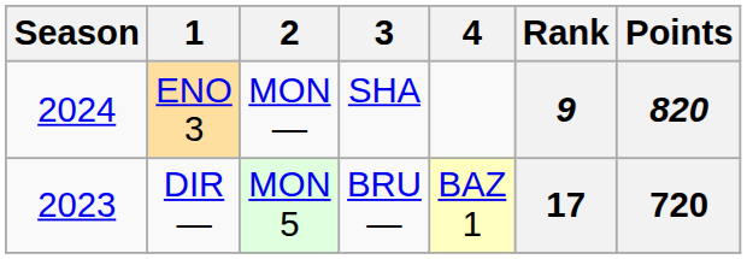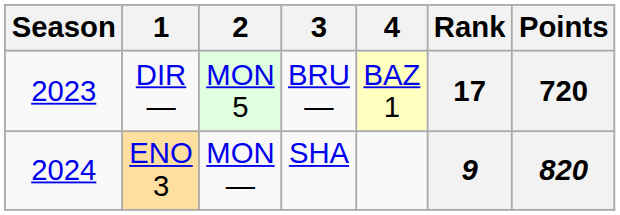 <table class="wikitable" style="text-align:center;">
 <tr>
 <th>Season</th>
 <th>1</th>
 <th>2</th>
 <th>3</th>
 <th>4</th>
 <th>Rank</th>
 <th>Points</th>
 </tr>
 <tr>
+<td><a href='#'>2023</a></td>
+<td><a href='#'>DIR</a><br>—</td>
+<td bgcolor="#dfffdf"><a href='#'>MON</a><br>5</td>
+<td><a href='#'>BRU</a><br>—</td>
+<td bgcolor="#ffffbf"><a href='#'>BAZ</a><br>1</td>
+<th>17</th>
+<th>720</th>
+</tr>
+<tr>
 <td><a href='#'>2024</a></td>
 <td bgcolor="#ffdf9f"><a href='#'>ENO</a><br>3</td>
 <td><a href='#'>MON</a><br>—</td>
 <td><a href='#'>SHA</a><br> </td>
 <td></td>
 <th><em>9</em></th>
 <th><em>820</em></th>
 </tr>
-<tr>
-<td><a href='#'>2023</a></td>
-<td><a href='#'>DIR</a><br>—</td>
-<td bgcolor="#dfffdf"><a href='#'>MON</a><br>5</td>
-<td><a href='#'>BRU</a><br>—</td>
-<td bgcolor="#ffffbf"><a href='#'>BAZ</a><br>1</td>
-<th>17</th>
-<th>720</th>
-</tr>
 </table>
